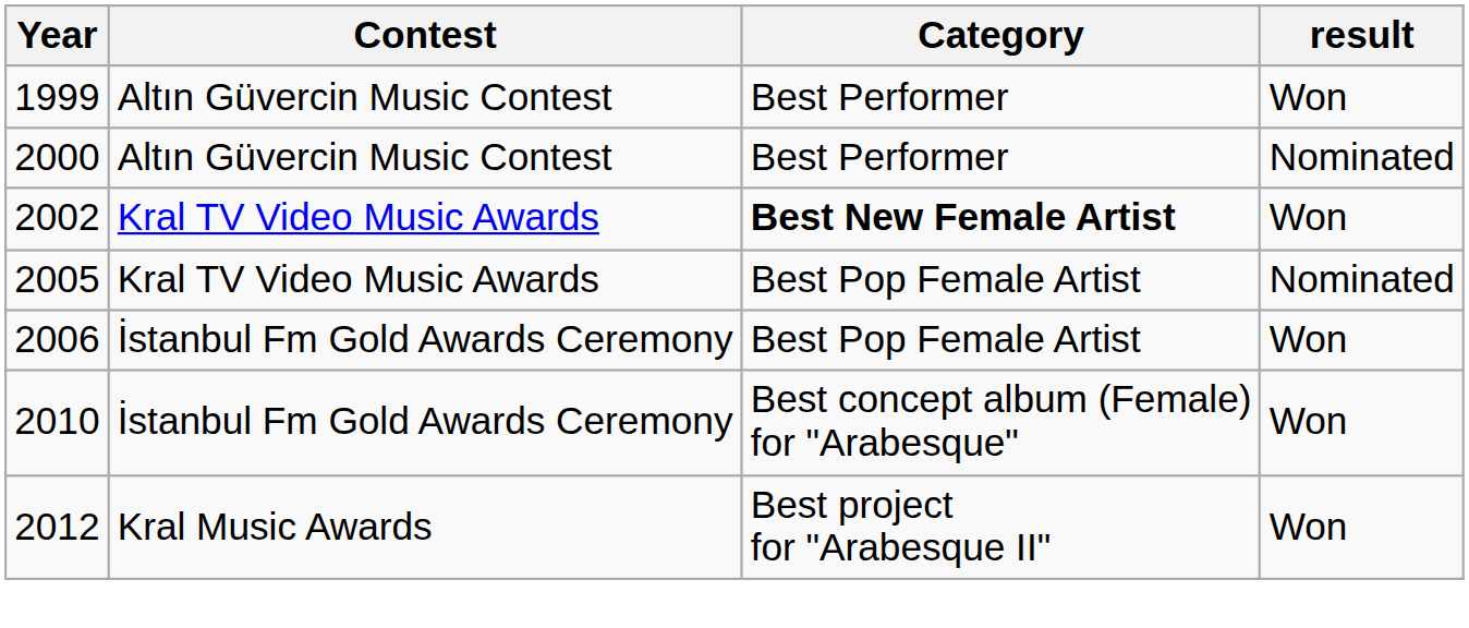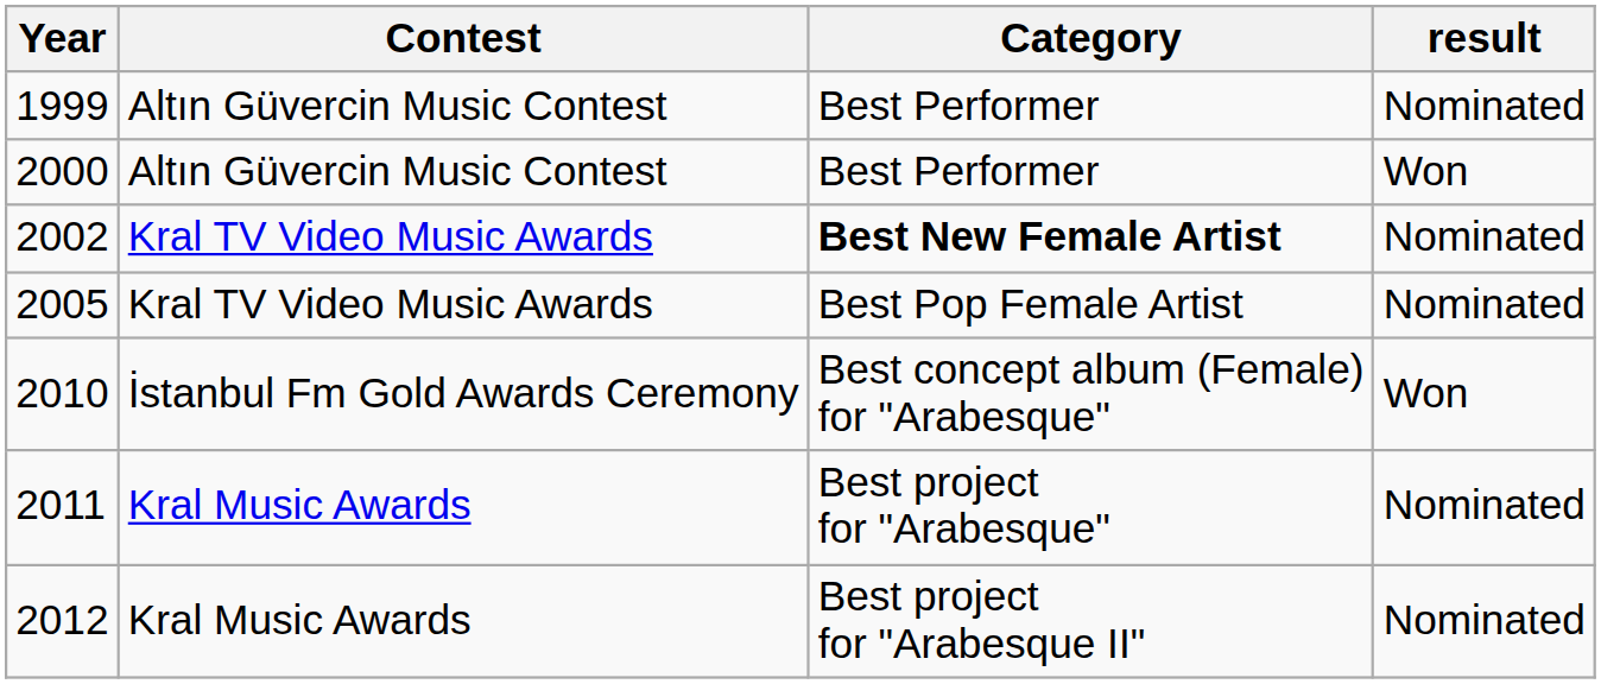 <table class="wikitable">
 <tr>
 <th>Year</th>
 <th>Contest</th>
 <th>Category</th>
 <th>result</th>
 </tr>
 <tr>
 <td>1999</td>
 <td>Altın Güvercin Music Contest</td>
 <td>Best Performer</td>
-<td>Won</td>
+<td>Nominated</td>
 </tr>
 <tr>
 <td>2000</td>
 <td>Altın Güvercin Music Contest</td>
 <td>Best Performer</td>
-<td>Nominated</td>
+<td>Won</td>
 </tr>
 <tr>
 <td>2002</td>
 <td><a href='#'>Kral TV Video Music Awards</a></td>
 <td><strong>Best New Female Artist</strong></td>
-<td>Won</td>
+<td>Nominated</td>
 </tr>
 <tr>
 <td>2005</td>
 <td>Kral TV Video Music Awards</td>
 <td>Best Pop Female Artist</td>
 <td>Nominated</td>
 </tr>
 <tr>
-<td>2006</td>
-<td>İstanbul Fm Gold Awards Ceremony</td>
-<td>Best Pop Female Artist</td>
-<td>Won</td>
-</tr>
-<tr>
 <td>2010</td>
 <td>İstanbul Fm Gold Awards Ceremony</td>
 <td>Best concept album (Female)<br>for "Arabesque"</td>
 <td>Won</td>
 </tr>
 <tr>
+<td>2011</td>
+<td><a href='#'>Kral Music Awards</a></td>
+<td>Best project<br>for "Arabesque"</td>
+<td>Nominated</td>
+</tr>
+<tr>
 <td>2012</td>
 <td>Kral Music Awards</td>
 <td>Best project<br>for "Arabesque II"</td>
-<td>Won</td>
+<td>Nominated</td>
 </tr>
 </table>
